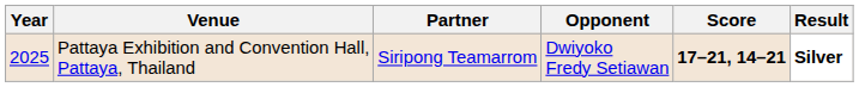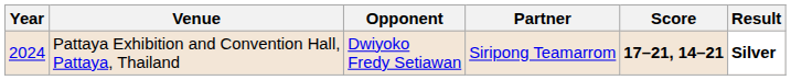 <table class="sortable wikitable" style="font-size: 90%;">
 <tr>
 <th>Year</th>
 <th>Venue</th>
+<th>Opponent</th>
 <th>Partner</th>
-<th>Opponent</th>
 <th>Score</th>
 <th>Result</th>
 </tr>
 <tr style="background:#F3E6D7">
-<td align="center"><a href='#'>2025</a></td>
+<td align="center"><a href='#'>2024</a></td>
 <td align="left">Pattaya Exhibition and Convention Hall,<br><a href='#'>Pattaya</a>, Thailand</td>
+<td align="left"> <a href='#'>Dwiyoko</a><br>  <a href='#'>Fredy Setiawan</a></td>
 <td align="left"> <a href='#'>Siripong Teamarrom</a></td>
-<td align="left"> <a href='#'>Dwiyoko</a><br>  <a href='#'>Fredy Setiawan</a></td>
 <td align="left"><strong>17–21, 14–21</strong></td>
 <td style="text-align:left; background:white"> <strong>Silver</strong></td>
 </tr>
 </table>
